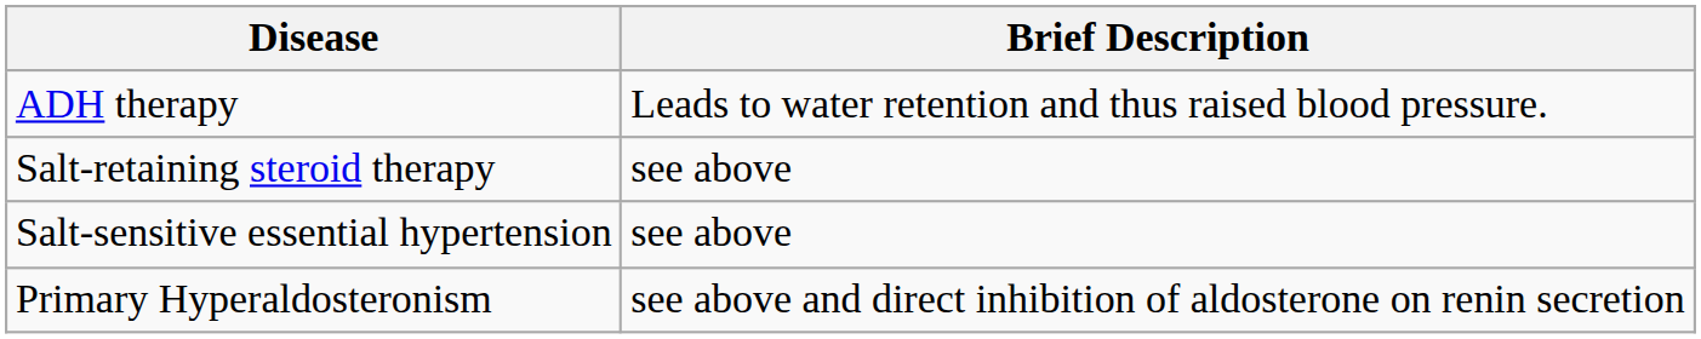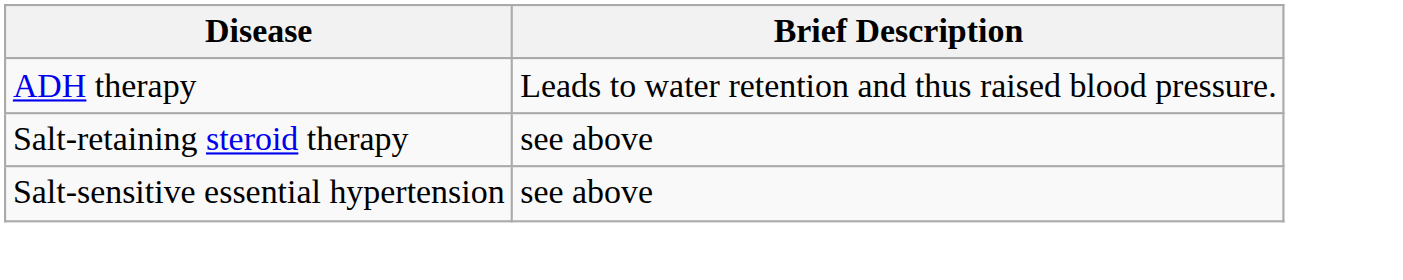 <table class="wikitable">
 <tr>
 <th>Disease</th>
 <th>Brief Description</th>
 </tr>
 <tr>
 <td><a href='#'>ADH</a> therapy</td>
 <td>Leads to water retention and thus raised blood pressure.</td>
 </tr>
 <tr>
 <td>Salt-retaining <a href='#'>steroid</a> therapy</td>
 <td>see above</td>
 </tr>
 <tr>
 <td>Salt-sensitive essential hypertension</td>
 <td>see above</td>
 </tr>
-<tr>
-<td>Primary Hyperaldosteronism</td>
-<td>see above and direct inhibition of aldosterone on renin secretion</td>
-</tr>
 </table>
